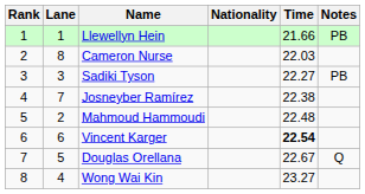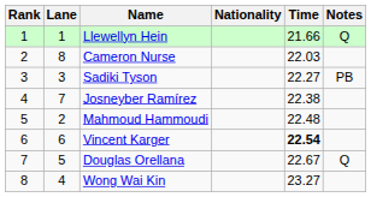 <table class="wikitable sortable" style="text-align:center">
 <tr>
 <th>Rank</th>
 <th>Lane</th>
 <th>Name</th>
 <th>Nationality</th>
 <th>Time</th>
 <th>Notes</th>
 </tr>
 <tr bgcolor=ccffcc>
 <td>1</td>
 <td>1</td>
 <td align=left><a href='#'>Llewellyn Hein</a></td>
 <td align=left></td>
 <td>21.66</td>
-<td>PB</td>
+<td>Q</td>
 </tr>
 <tr>
 <td>2</td>
 <td>8</td>
 <td align=left><a href='#'>Cameron Nurse</a></td>
 <td align=left></td>
 <td>22.03</td>
 <td></td>
 </tr>
 <tr>
 <td>3</td>
 <td>3</td>
 <td align=left><a href='#'>Sadiki Tyson</a></td>
 <td align=left></td>
 <td>22.27</td>
 <td>PB</td>
 </tr>
 <tr>
 <td>4</td>
 <td>7</td>
 <td align=left><a href='#'>Josneyber Ramírez</a></td>
 <td align=left></td>
 <td>22.38</td>
 <td></td>
 </tr>
 <tr>
 <td>5</td>
 <td>2</td>
 <td align=left><a href='#'>Mahmoud Hammoudi</a></td>
 <td align=left></td>
 <td>22.48</td>
 <td></td>
 </tr>
 <tr>
 <td>6</td>
 <td>6</td>
 <td align=left><a href='#'>Vincent Karger</a></td>
 <td align=left></td>
 <td><strong>22.54</strong></td>
 <td></td>
 </tr>
 <tr>
 <td>7</td>
 <td>5</td>
 <td align=left><a href='#'>Douglas Orellana</a></td>
 <td align=left></td>
 <td>22.67</td>
 <td>Q</td>
 </tr>
 <tr>
 <td>8</td>
 <td>4</td>
 <td align=left><a href='#'>Wong Wai Kin</a></td>
 <td align=left></td>
 <td>23.27</td>
 <td></td>
 </tr>
 </table>
